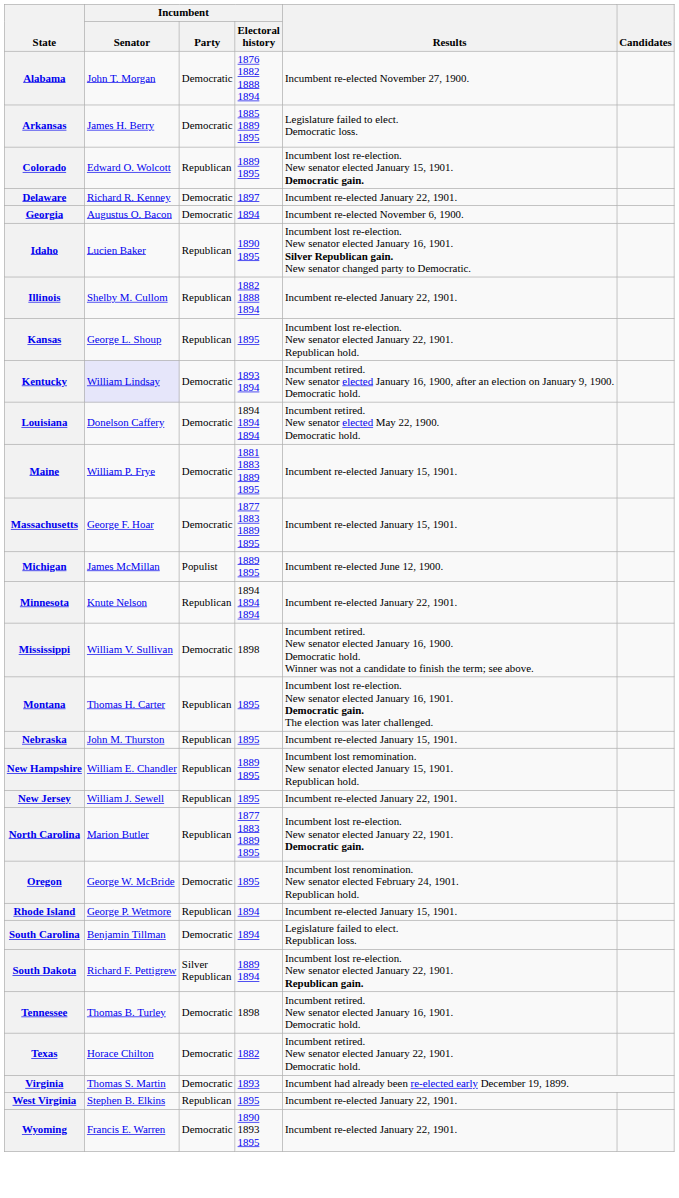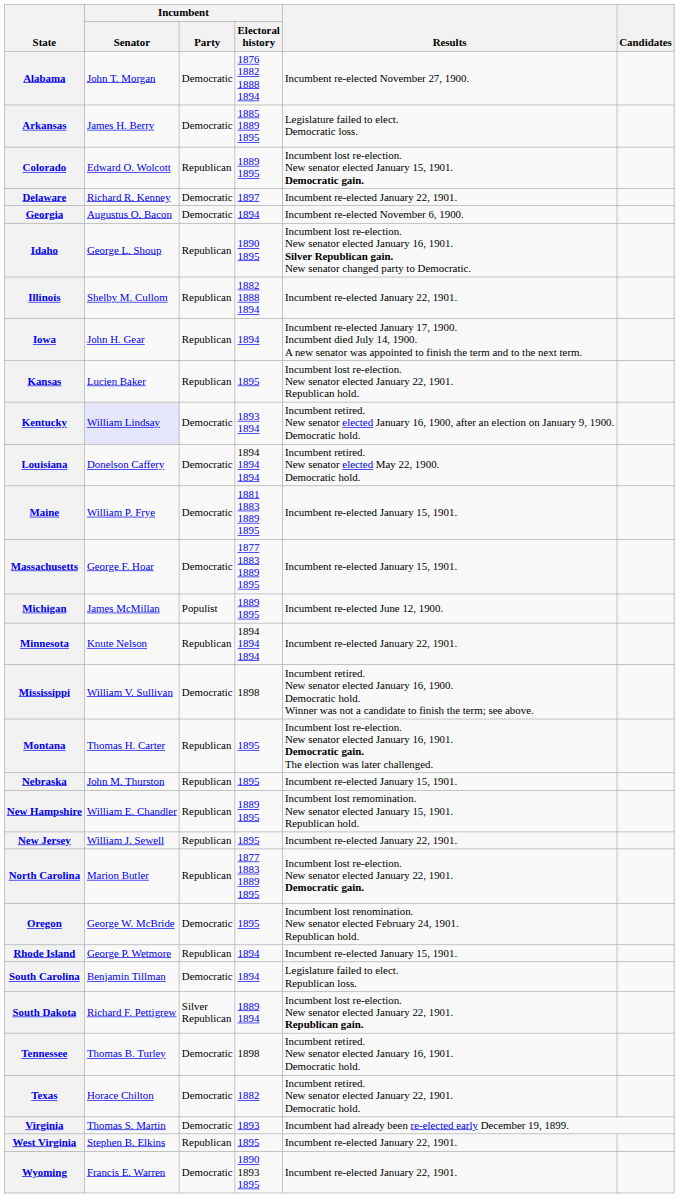 <table class= wikitable>
 <tr valign= bottom>
 <th rowspan= 2>State</th>
 <th colspan= 3>Incumbent</th>
 <th rowspan= 2>Results</th>
 <th rowspan= 2>Candidates</th>
 </tr>
 <tr valign= bottom>
 <th>Senator</th>
 <th>Party</th>
 <th>Electoral<br>history</th>
 </tr>
 <tr>
 <th><a href='#'>Alabama</a></th>
 <td><a href='#'>John T. Morgan</a></td>
 <td>Democratic</td>
 <td><a href='#'>1876</a><br><a href='#'>1882</a><br><a href='#'>1888</a><br><a href='#'>1894</a></td>
 <td>Incumbent re-elected November 27, 1900.</td>
 <td nowrap></td>
 </tr>
 <tr>
 <th><a href='#'>Arkansas</a></th>
 <td><a href='#'>James H. Berry</a></td>
 <td>Democratic</td>
 <td><a href='#'>1885 </a><br><a href='#'>1889</a><br><a href='#'>1895</a></td>
 <td>Legislature failed to elect.<br>Democratic loss.</td>
 <td nowrap></td>
 </tr>
 <tr>
 <th><a href='#'>Colorado</a></th>
 <td><a href='#'>Edward O. Wolcott</a></td>
 <td>Republican</td>
 <td><a href='#'>1889</a><br><a href='#'>1895</a></td>
 <td>Incumbent lost re-election.<br>New senator elected January 15, 1901.<br><strong>Democratic gain.</strong></td>
 <td nowrap></td>
 </tr>
 <tr>
 <th><a href='#'>Delaware</a></th>
 <td><a href='#'>Richard R. Kenney</a></td>
 <td>Democratic</td>
 <td><a href='#'>1897 </a></td>
 <td>Incumbent re-elected January 22, 1901.</td>
 <td nowrap></td>
 </tr>
 <tr>
 <th><a href='#'>Georgia</a></th>
 <td><a href='#'>Augustus O. Bacon</a></td>
 <td>Democratic</td>
 <td><a href='#'>1894</a></td>
 <td>Incumbent re-elected November 6, 1900.</td>
 <td nowrap></td>
 </tr>
 <tr>
 <th><a href='#'>Idaho</a></th>
-<td><a href='#'>Lucien Baker</a></td>
+<td><a href='#'>George L. Shoup</a></td>
 <td>Republican</td>
 <td><a href='#'>1890</a><br><a href='#'>1895</a></td>
 <td>Incumbent lost re-election.<br>New senator elected January 16, 1901.<br><strong>Silver Republican gain.</strong><br>New senator changed party to Democratic.</td>
 <td nowrap></td>
 </tr>
 <tr>
 <th><a href='#'>Illinois</a></th>
 <td><a href='#'>Shelby M. Cullom</a></td>
 <td>Republican</td>
 <td><a href='#'>1882</a><br><a href='#'>1888</a><br><a href='#'>1894</a></td>
 <td>Incumbent re-elected January 22, 1901.</td>
 <td nowrap></td>
 </tr>
 <tr>
+<th><a href='#'>Iowa</a></th>
+<td><a href='#'>John H. Gear</a></td>
+<td>Republican</td>
+<td><a href='#'>1894</a></td>
+<td>Incumbent re-elected January 17, 1900.<br>Incumbent died July 14, 1900.<br>A new senator was appointed to finish the term and to the next term.</td>
+<td nowrap></td>
+</tr>
+<tr>
 <th><a href='#'>Kansas</a></th>
-<td><a href='#'>George L. Shoup</a></td>
+<td><a href='#'>Lucien Baker</a></td>
 <td>Republican</td>
 <td><a href='#'>1895</a></td>
 <td>Incumbent lost re-election.<br>New senator elected January 22, 1901.<br>Republican hold.</td>
 <td nowrap></td>
 </tr>
 <tr>
 <th><a href='#'>Kentucky</a></th>
 <td style="background: lavender;"><a href='#'>William Lindsay</a></td>
 <td>Democratic</td>
 <td><a href='#'>1893 </a><br><a href='#'>1894</a></td>
 <td>Incumbent retired.<br>New senator <a href='#'>elected</a> January 16, 1900, after an election on January 9, 1900.<br>Democratic hold.</td>
 <td nowrap></td>
 </tr>
 <tr>
 <th><a href='#'>Louisiana</a></th>
 <td><a href='#'>Donelson Caffery</a></td>
 <td>Democratic</td>
 <td>1894 <br><a href='#'>1894 </a><br><a href='#'>1894</a></td>
 <td>Incumbent retired.<br>New senator <a href='#'>elected</a> May 22, 1900.<br>Democratic hold.</td>
 <td nowrap></td>
 </tr>
 <tr>
 <th><a href='#'>Maine</a></th>
 <td><a href='#'>William P. Frye</a></td>
 <td>Democratic</td>
 <td><a href='#'>1881 </a><br><a href='#'>1883</a><br><a href='#'>1889</a><br><a href='#'>1895</a></td>
 <td>Incumbent re-elected January 15, 1901.</td>
 <td nowrap></td>
 </tr>
 <tr>
 <th><a href='#'>Massachusetts</a></th>
 <td><a href='#'>George F. Hoar</a></td>
 <td>Democratic</td>
 <td><a href='#'>1877</a><br><a href='#'>1883</a><br><a href='#'>1889</a><br><a href='#'>1895</a></td>
 <td>Incumbent re-elected January 15, 1901.</td>
 <td nowrap></td>
 </tr>
 <tr>
 <th><a href='#'>Michigan</a></th>
 <td><a href='#'>James McMillan</a></td>
 <td>Populist</td>
 <td><a href='#'>1889</a><br><a href='#'>1895</a></td>
 <td>Incumbent re-elected June 12, 1900.</td>
 <td nowrap></td>
 </tr>
 <tr>
 <th><a href='#'>Minnesota</a></th>
 <td><a href='#'>Knute Nelson</a></td>
 <td>Republican</td>
 <td>1894 <br><a href='#'>1894 </a><br><a href='#'>1894</a></td>
 <td>Incumbent re-elected January 22, 1901.</td>
 <td nowrap></td>
 </tr>
 <tr>
 <th><a href='#'>Mississippi</a></th>
 <td><a href='#'>William V. Sullivan</a></td>
 <td>Democratic</td>
 <td>1898 </td>
 <td>Incumbent retired.<br>New senator elected January 16, 1900.<br>Democratic hold.<br>Winner was not a candidate to finish the term; see above.</td>
 <td nowrap></td>
 </tr>
 <tr>
 <th><a href='#'>Montana</a></th>
 <td><a href='#'>Thomas H. Carter</a></td>
 <td>Republican</td>
 <td><a href='#'>1895</a></td>
 <td>Incumbent lost re-election.<br>New senator elected January 16, 1901.<br><strong>Democratic gain.</strong><br>The election was later challenged.</td>
 <td nowrap></td>
 </tr>
 <tr>
 <th><a href='#'>Nebraska</a></th>
 <td><a href='#'>John M. Thurston</a></td>
 <td>Republican</td>
 <td><a href='#'>1895</a></td>
 <td>Incumbent re-elected January 15, 1901.</td>
 <td></td>
 </tr>
 <tr>
 <th><a href='#'>New Hampshire</a></th>
 <td><a href='#'>William E. Chandler</a></td>
 <td>Republican</td>
 <td><a href='#'>1889 </a><br><a href='#'>1895</a></td>
 <td>Incumbent lost remomination.<br>New senator elected January 15, 1901.<br>Republican hold.</td>
 <td nowrap></td>
 </tr>
 <tr>
 <th><a href='#'>New Jersey</a></th>
 <td><a href='#'>William J. Sewell</a></td>
 <td>Republican</td>
 <td><a href='#'>1895</a></td>
 <td>Incumbent re-elected January 22, 1901.</td>
 <td nowrap></td>
 </tr>
 <tr>
 <th><a href='#'>North Carolina</a></th>
 <td><a href='#'>Marion Butler</a></td>
 <td>Republican</td>
 <td><a href='#'>1877</a><br><a href='#'>1883</a><br><a href='#'>1889</a><br><a href='#'>1895</a></td>
 <td>Incumbent lost re-election.<br>New senator elected January 22, 1901.<br><strong>Democratic gain.</strong></td>
 <td nowrap></td>
 </tr>
 <tr>
 <th><a href='#'>Oregon</a></th>
 <td><a href='#'>George W. McBride</a></td>
 <td>Democratic</td>
 <td><a href='#'>1895</a></td>
 <td>Incumbent lost renomination.<br>New senator elected February 24, 1901.<br>Republican hold.</td>
 <td nowrap></td>
 </tr>
 <tr>
 <th><a href='#'>Rhode Island</a></th>
 <td><a href='#'>George P. Wetmore</a></td>
 <td>Republican</td>
 <td><a href='#'>1894</a></td>
 <td>Incumbent re-elected January 15, 1901.</td>
 <td nowrap></td>
 </tr>
 <tr>
 <th><a href='#'>South Carolina</a></th>
 <td><a href='#'>Benjamin Tillman</a></td>
 <td>Democratic</td>
 <td><a href='#'>1894</a></td>
 <td>Legislature failed to elect.<br>Republican loss.</td>
 <td nowrap></td>
 </tr>
 <tr>
 <th><a href='#'>South Dakota</a></th>
 <td><a href='#'>Richard F. Pettigrew</a></td>
 <td>Silver<br>Republican</td>
 <td><a href='#'>1889</a><br><a href='#'>1894</a></td>
 <td>Incumbent lost re-election.<br>New senator elected January 22, 1901.<br><strong>Republican gain.</strong></td>
 <td nowrap></td>
 </tr>
 <tr>
 <th><a href='#'>Tennessee</a></th>
 <td><a href='#'>Thomas B. Turley</a></td>
 <td>Democratic</td>
 <td>1898 </td>
 <td>Incumbent retired.<br>New senator elected January 16, 1901.<br>Democratic hold.</td>
 <td nowrap></td>
 </tr>
 <tr>
 <th><a href='#'>Texas</a></th>
 <td><a href='#'>Horace Chilton</a></td>
 <td>Democratic</td>
 <td><a href='#'>1882</a></td>
 <td>Incumbent retired.<br>New senator elected January 22, 1901.<br>Democratic hold.</td>
 <td nowrap></td>
 </tr>
 <tr>
 <th><a href='#'>Virginia</a></th>
 <td><a href='#'>Thomas S. Martin</a></td>
 <td>Democratic</td>
 <td><a href='#'>1893 </a></td>
 <td colspan=2>Incumbent had already been <a href='#'>re-elected early</a> December 19, 1899.</td>
 </tr>
 <tr>
 <th><a href='#'>West Virginia</a></th>
 <td><a href='#'>Stephen B. Elkins</a></td>
 <td>Republican</td>
 <td><a href='#'>1895</a></td>
 <td>Incumbent re-elected January 22, 1901.</td>
 <td nowrap></td>
 </tr>
 <tr>
 <th><a href='#'>Wyoming</a></th>
 <td><a href='#'>Francis E. Warren</a></td>
 <td>Democratic</td>
 <td><a href='#'>1890</a><br>1893 <br><a href='#'>1895</a></td>
 <td>Incumbent re-elected January 22, 1901.</td>
 <td nowrap></td>
 </tr>
 </table>
